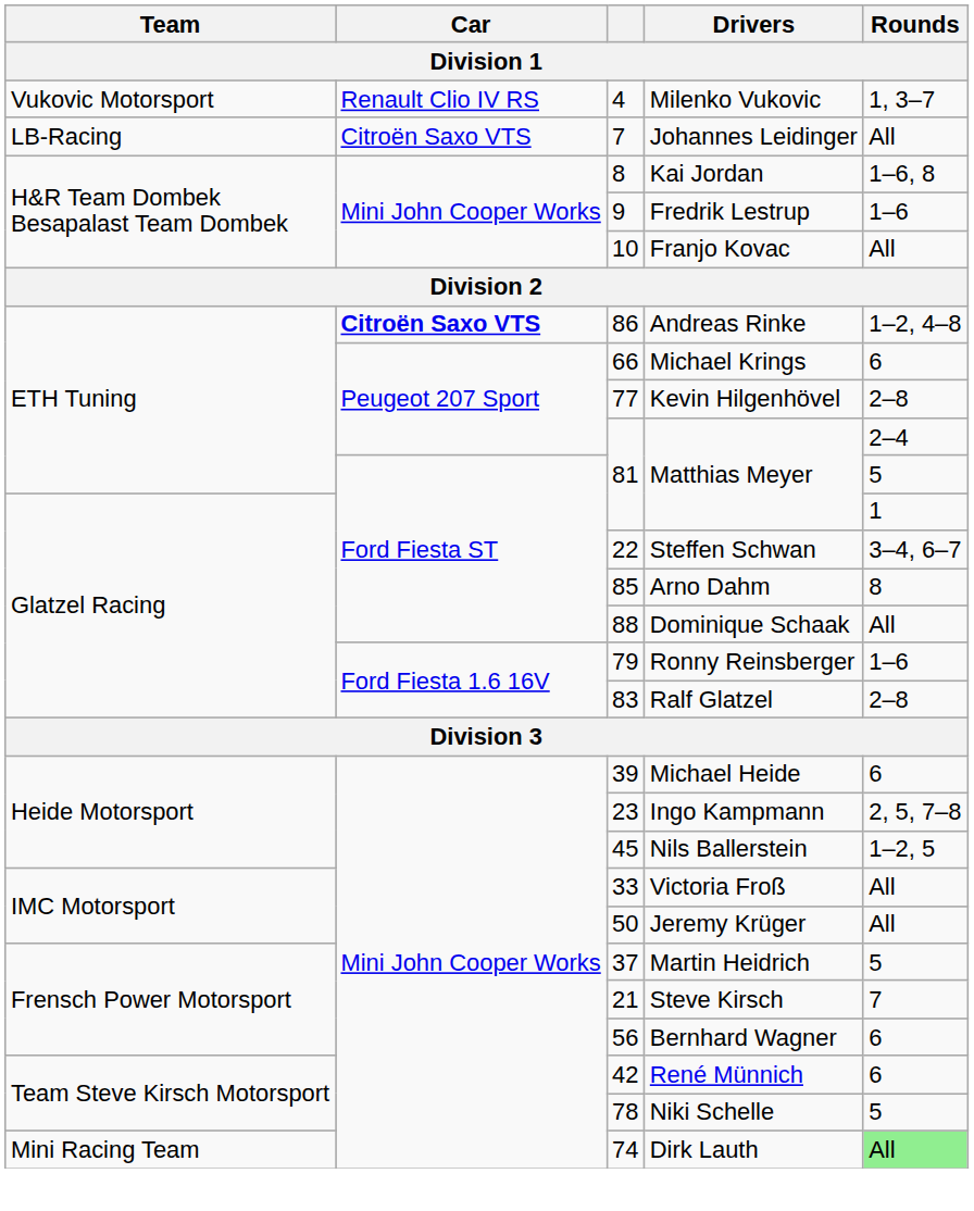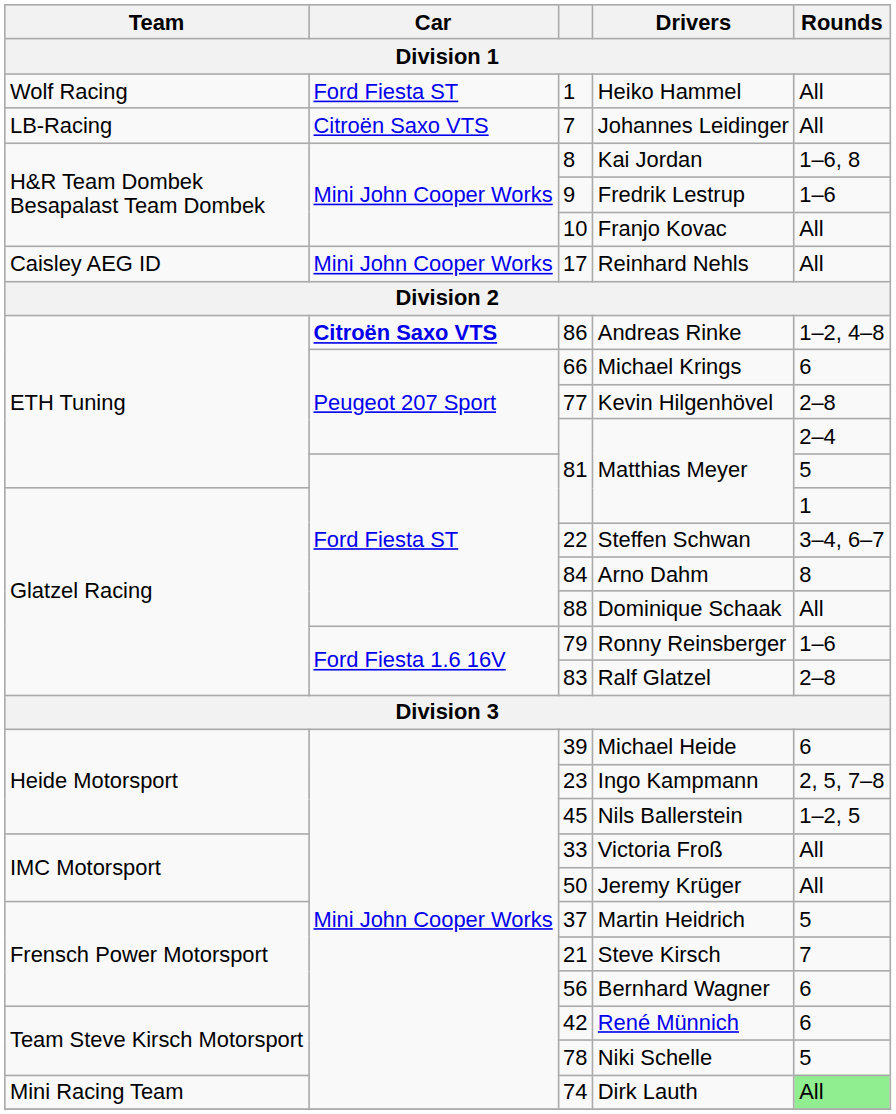 <table class="wikitable" style="font-size: 85%">
 <tr>
 <th>Team</th>
 <th>Car</th>
 <th></th>
 <th>Drivers</th>
 <th>Rounds</th>
 </tr>
 <tr>
 <th colspan=5>Division 1</th>
 </tr>
 <tr>
-<td> Vukovic Motorsport</td>
-<td><a href='#'>Renault Clio IV RS</a></td>
-<td>4</td>
-<td> Milenko Vukovic</td>
-<td>1, 3–7</td>
+<td> Wolf Racing</td>
+<td><a href='#'>Ford Fiesta ST</a></td>
+<td>1</td>
+<td> Heiko Hammel</td>
+<td>All</td>
 </tr>
 <tr>
 <td> LB-Racing</td>
 <td><a href='#'>Citroën Saxo VTS</a></td>
 <td>7</td>
 <td> Johannes Leidinger</td>
 <td>All</td>
 </tr>
 <tr>
 <td rowspan=3> H&R Team Dombek<br> Besapalast Team Dombek</td>
 <td rowspan=3><a href='#'>Mini John Cooper Works</a></td>
 <td>8</td>
 <td> Kai Jordan</td>
 <td>1–6, 8</td>
 </tr>
 <tr>
 <td>9</td>
 <td> Fredrik Lestrup</td>
 <td>1–6</td>
 </tr>
 <tr>
 <td>10</td>
 <td> Franjo Kovac</td>
+<td>All</td>
+</tr>
+<tr>
+<td> Caisley AEG ID</td>
+<td><a href='#'>Mini John Cooper Works</a></td>
+<td>17</td>
+<td> Reinhard Nehls</td>
 <td>All</td>
 </tr>
 <tr>
 <th colspan=5>Division 2</th>
 </tr>
 <tr>
 <td rowspan=5> ETH Tuning</td>
 <td><strong><a href='#'>Citroën Saxo VTS</a></strong></td>
 <td>86</td>
 <td> Andreas Rinke</td>
 <td>1–2, 4–8</td>
 </tr>
 <tr>
 <td rowspan=3><a href='#'>Peugeot 207 Sport</a></td>
 <td>66</td>
 <td> Michael Krings</td>
 <td>6</td>
 </tr>
 <tr>
 <td>77</td>
 <td> Kevin Hilgenhövel</td>
 <td>2–8</td>
 </tr>
 <tr>
 <td rowspan=3>81</td>
 <td rowspan=3> Matthias Meyer</td>
 <td>2–4</td>
 </tr>
 <tr>
 <td rowspan=5><a href='#'>Ford Fiesta ST</a></td>
 <td>5</td>
 </tr>
 <tr>
 <td rowspan=6> Glatzel Racing</td>
 <td>1</td>
 </tr>
 <tr>
 <td>22</td>
 <td> Steffen Schwan</td>
 <td>3–4, 6–7</td>
 </tr>
 <tr>
-<td>85</td>
+<td>84</td>
 <td> Arno Dahm</td>
 <td>8</td>
 </tr>
 <tr>
 <td>88</td>
 <td> Dominique Schaak</td>
 <td>All</td>
 </tr>
 <tr>
 <td rowspan=2><a href='#'>Ford Fiesta 1.6 16V</a></td>
 <td>79</td>
 <td> Ronny Reinsberger</td>
 <td>1–6</td>
 </tr>
 <tr>
 <td>83</td>
 <td> Ralf Glatzel</td>
 <td>2–8</td>
 </tr>
 <tr>
 <th colspan=5>Division 3</th>
 </tr>
 <tr>
 <td rowspan=3> Heide Motorsport</td>
 <td rowspan=11><a href='#'>Mini John Cooper Works</a></td>
 <td>39</td>
 <td> Michael Heide</td>
 <td>6</td>
 </tr>
 <tr>
 <td>23</td>
 <td> Ingo Kampmann</td>
 <td>2, 5, 7–8</td>
 </tr>
 <tr>
 <td>45</td>
 <td> Nils Ballerstein</td>
 <td>1–2, 5</td>
 </tr>
 <tr>
 <td rowspan=2> IMC Motorsport</td>
 <td>33</td>
 <td> Victoria Froß</td>
 <td>All</td>
 </tr>
 <tr>
 <td>50</td>
 <td> Jeremy Krüger</td>
 <td>All</td>
 </tr>
 <tr>
 <td rowspan=3> Frensch Power Motorsport</td>
 <td>37</td>
 <td> Martin Heidrich</td>
 <td>5</td>
 </tr>
 <tr>
 <td>21</td>
 <td> Steve Kirsch</td>
 <td>7</td>
 </tr>
 <tr>
 <td>56</td>
 <td> Bernhard Wagner</td>
 <td>6</td>
 </tr>
 <tr>
 <td rowspan=2> Team Steve Kirsch Motorsport</td>
 <td>42</td>
 <td> <a href='#'>René Münnich</a></td>
 <td>6</td>
 </tr>
 <tr>
 <td>78</td>
 <td> Niki Schelle</td>
 <td>5</td>
 </tr>
 <tr>
 <td> Mini Racing Team</td>
 <td>74</td>
 <td> Dirk Lauth</td>
 <td style="background: lightgreen;">All</td>
 </tr>
 <tr>
 </tr>
 </table>
